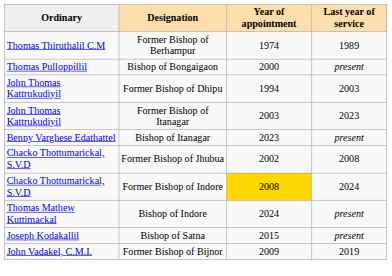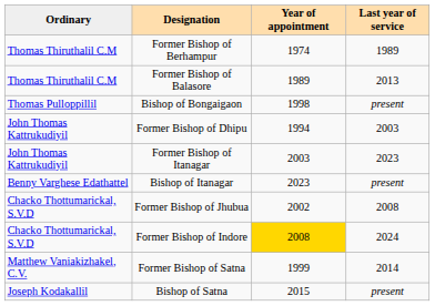 <table class="wikitable">
 <tr>
 <th style="background: #efefef;">Ordinary</th>
 <th style="background: #ffdead;">Designation</th>
 <th style="background: #ffdead;">Year of appointment</th>
 <th style="background: #ffdead;">Last year of service</th>
 </tr>
 <tr>
 <td><a href='#'>Thomas Thiruthalil C.M</a></td>
 <td align="center">Former Bishop of Berhampur</td>
 <td align="center">1974</td>
 <td align="center">1989</td>
 </tr>
 <tr>
+<td><a href='#'>Thomas Thiruthalil C.M</a></td>
+<td align="center">Former Bishop of Balasore</td>
+<td align="center">1989</td>
+<td align="center">2013</td>
+</tr>
+<tr>
 <td><a href='#'>Thomas Pulloppillil</a></td>
 <td align="center">Bishop of Bongaigaon</td>
-<td align="center">2000</td>
+<td align="center">1998</td>
 <td align="center"><em>present</em></td>
 </tr>
 <tr>
 <td><a href='#'>John Thomas Kattrukudiyil</a></td>
 <td align="center">Former Bishop of Dhipu</td>
 <td align="center">1994</td>
 <td align="center">2003</td>
 </tr>
 <tr>
 <td><a href='#'>John Thomas Kattrukudiyil</a></td>
 <td align="center">Former Bishop of Itanagar</td>
 <td align="center">2003</td>
 <td align="center">2023</td>
 </tr>
 <tr>
 <td><a href='#'>Benny Varghese Edathattel</a></td>
 <td align="center">Bishop of Itanagar</td>
 <td align="center">2023</td>
 <td align="center"><em>present</em></td>
 </tr>
 <tr>
 <td><a href='#'>Chacko Thottumarickal, S.V.D</a></td>
 <td align="center">Former Bishop of Jhubua</td>
 <td align="center">2002</td>
 <td align="center">2008</td>
 </tr>
 <tr>
 <td><a href='#'>Chacko Thottumarickal, S.V.D</a></td>
 <td align="center">Former Bishop of Indore</td>
 <td align="center" style="background: gold;">2008</td>
 <td align="center">2024</td>
 </tr>
 <tr>
-<td><a href='#'>Thomas Mathew Kuttimackal</a></td>
-<td align="center">Bishop of Indore</td>
-<td align="center">2024</td>
-<td align="center"><em>present</em></td>
+<td><a href='#'>Matthew Vaniakizhakel, C.V.</a></td>
+<td align="center">Former Bishop of Satna</td>
+<td align="center">1999</td>
+<td align="center">2014</td>
 </tr>
 <tr>
 <td><a href='#'>Joseph Kodakallil</a></td>
 <td align="center">Bishop of Satna</td>
 <td align="center">2015</td>
 <td align="center"><em>present</em></td>
 </tr>
-<tr>
-<td><a href='#'>John Vadakel, C.M.I.</a></td>
-<td align="center">Former Bishop of Bijnor</td>
-<td align="center">2009</td>
-<td align="center">2019</td>
-</tr>
 </table>
